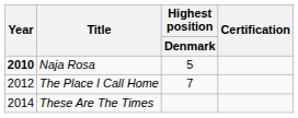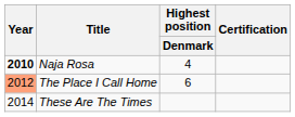 <table class="wikitable">
 <tr>
 <th width="33" rowspan="2" style="text-align:center;">Year</th>
 <th rowspan="2">Title</th>
 <th colspan="1">Highest <br>position</th>
 <th rowspan="2">Certification</th>
 </tr>
 <tr>
 <th align="center">Denmark<br></th>
 </tr>
 <tr>
 <td align="center"><strong>2010</strong></td>
 <td><em>Naja Rosa</em></td>
-<td align="center">5</td>
+<td align="center">4</td>
 <td></td>
 </tr>
 <tr>
-<td align="center">2012</td>
+<td align="center" style="background: lightsalmon;">2012</td>
 <td><em>The Place I Call Home</em></td>
-<td align="center">7</td>
+<td align="center">6</td>
 <td></td>
 </tr>
 <tr>
 <td align="center">2014</td>
 <td><em>These Are The Times</em></td>
 <td align="center"></td>
 <td></td>
 </tr>
 </table>
